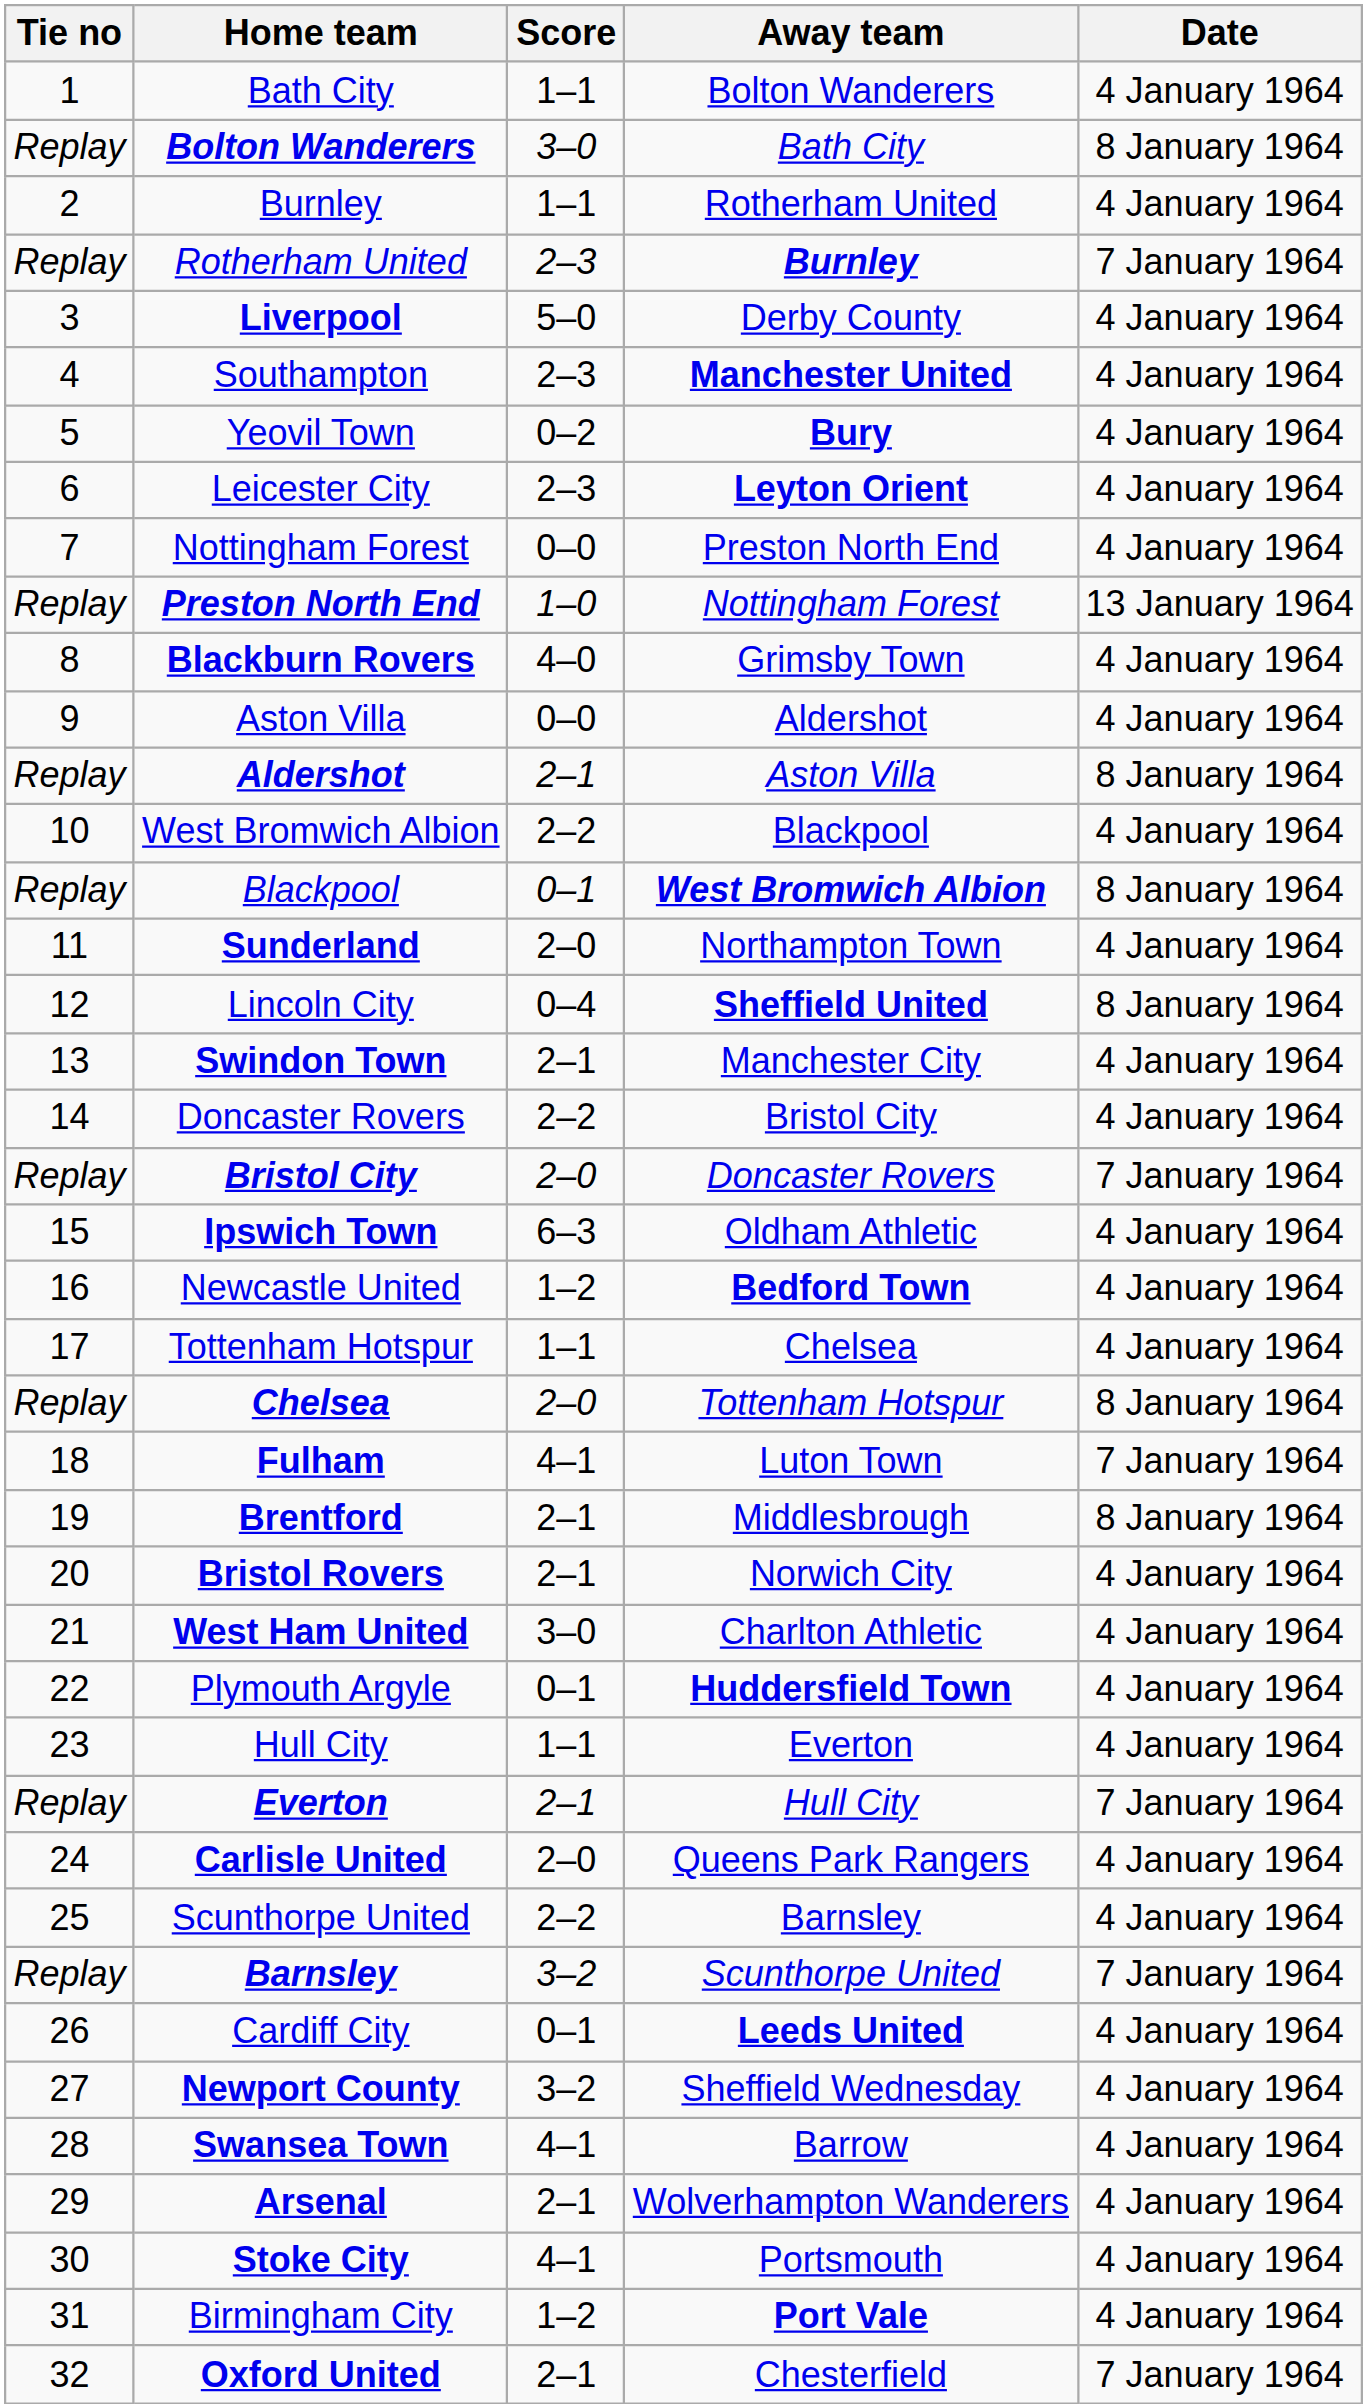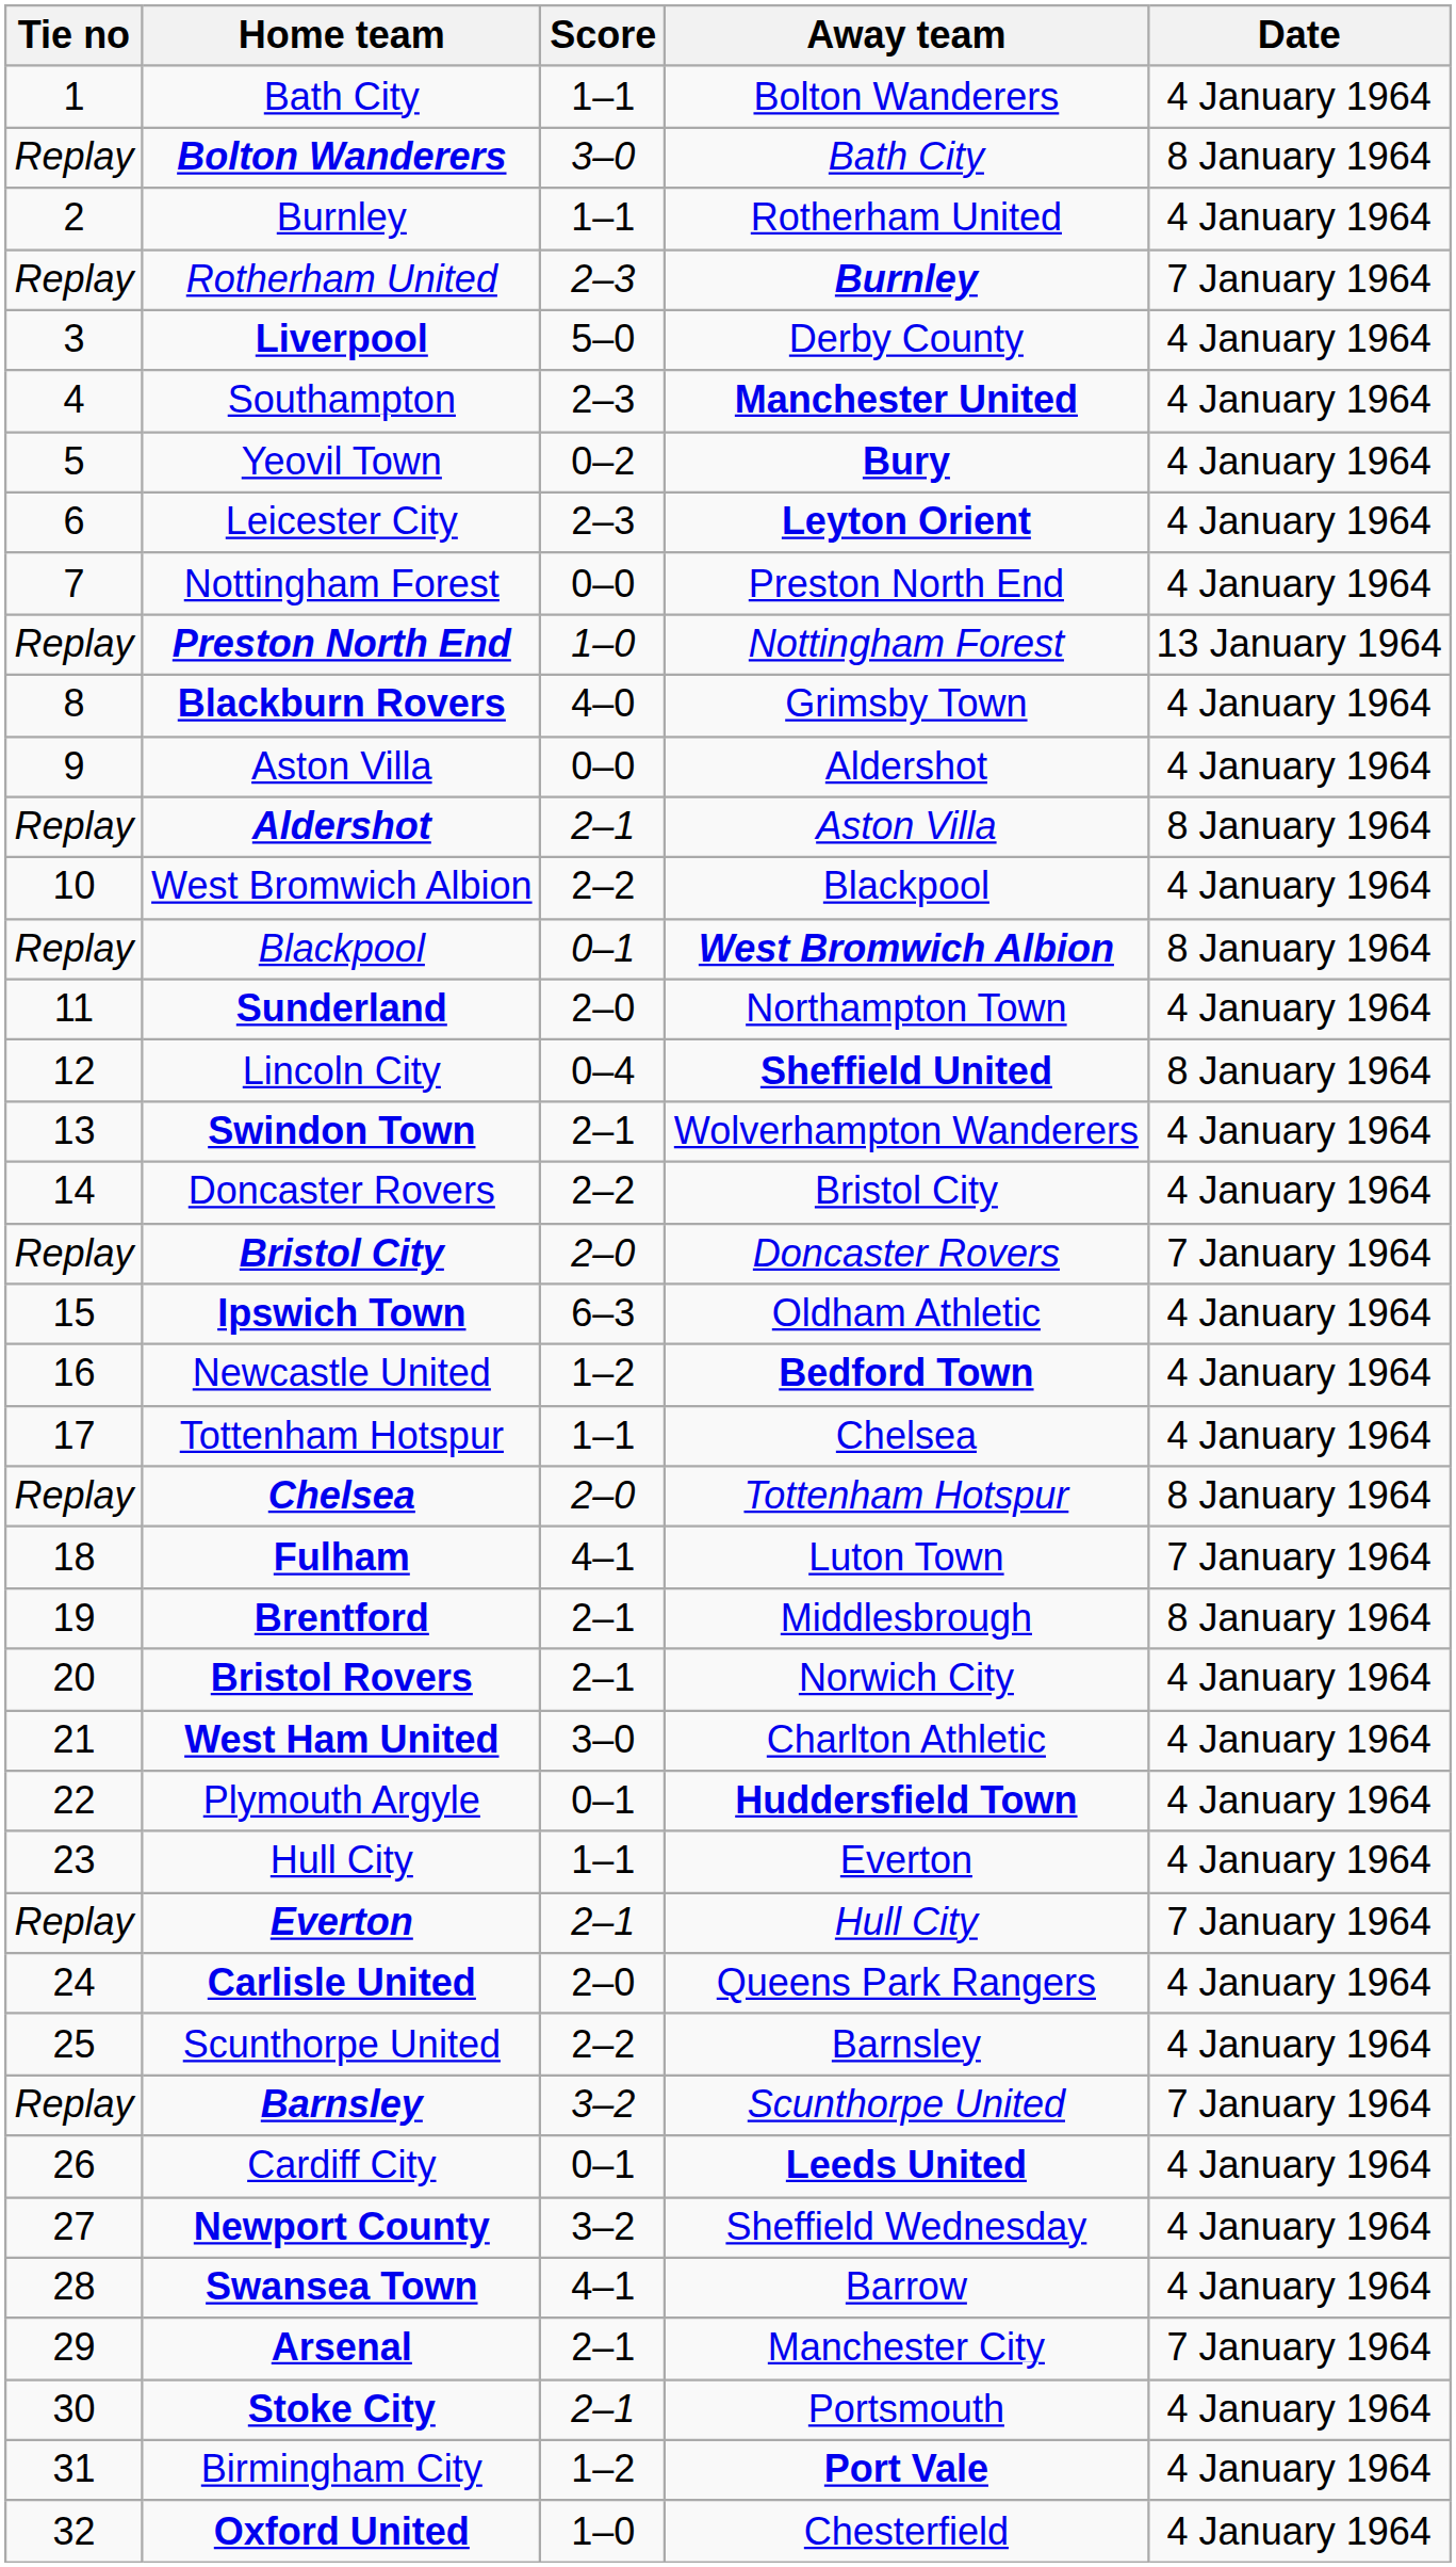 <table class="wikitable" style="text-align: center">
 <tr>
 <th>Tie no</th>
 <th>Home team</th>
 <th>Score</th>
 <th>Away team</th>
 <th>Date</th>
 </tr>
 <tr>
 <td>1</td>
 <td><a href='#'>Bath City</a></td>
 <td>1–1</td>
 <td><a href='#'>Bolton Wanderers</a></td>
 <td>4 January 1964</td>
 </tr>
 <tr>
 <td><em>Replay</em></td>
 <td><strong><em><a href='#'>Bolton Wanderers</a></em></strong></td>
 <td><em>3–0</em></td>
 <td><em><a href='#'>Bath City</a></em></td>
 <td>8 January 1964</td>
 </tr>
 <tr>
 <td>2</td>
 <td><a href='#'>Burnley</a></td>
 <td>1–1</td>
 <td><a href='#'>Rotherham United</a></td>
 <td>4 January 1964</td>
 </tr>
 <tr>
 <td><em>Replay</em></td>
 <td><em><a href='#'>Rotherham United</a></em></td>
 <td><em>2–3</em></td>
 <td><strong><em><a href='#'>Burnley</a></em></strong></td>
 <td>7 January 1964</td>
 </tr>
 <tr>
 <td>3</td>
 <td><strong><a href='#'>Liverpool</a></strong></td>
 <td>5–0</td>
 <td><a href='#'>Derby County</a></td>
 <td>4 January 1964</td>
 </tr>
 <tr>
 <td>4</td>
 <td><a href='#'>Southampton</a></td>
 <td>2–3</td>
 <td><strong><a href='#'>Manchester United</a></strong></td>
 <td>4 January 1964</td>
 </tr>
 <tr>
 <td>5</td>
 <td><a href='#'>Yeovil Town</a></td>
 <td>0–2</td>
 <td><strong><a href='#'>Bury</a></strong></td>
 <td>4 January 1964</td>
 </tr>
 <tr>
 <td>6</td>
 <td><a href='#'>Leicester City</a></td>
 <td>2–3</td>
 <td><strong><a href='#'>Leyton Orient</a></strong></td>
 <td>4 January 1964</td>
 </tr>
 <tr>
 <td>7</td>
 <td><a href='#'>Nottingham Forest</a></td>
 <td>0–0</td>
 <td><a href='#'>Preston North End</a></td>
 <td>4 January 1964</td>
 </tr>
 <tr>
 <td><em>Replay</em></td>
 <td><strong><em><a href='#'>Preston North End</a></em></strong></td>
 <td><em>1–0</em></td>
 <td><em><a href='#'>Nottingham Forest</a></em></td>
 <td>13 January 1964</td>
 </tr>
 <tr>
 <td>8</td>
 <td><strong><a href='#'>Blackburn Rovers</a></strong></td>
 <td>4–0</td>
 <td><a href='#'>Grimsby Town</a></td>
 <td>4 January 1964</td>
 </tr>
 <tr>
 <td>9</td>
 <td><a href='#'>Aston Villa</a></td>
 <td>0–0</td>
 <td><a href='#'>Aldershot</a></td>
 <td>4 January 1964</td>
 </tr>
 <tr>
 <td><em>Replay</em></td>
 <td><strong><em><a href='#'>Aldershot</a></em></strong></td>
 <td><em>2–1</em></td>
 <td><em><a href='#'>Aston Villa</a></em></td>
 <td>8 January 1964</td>
 </tr>
 <tr>
 <td>10</td>
 <td><a href='#'>West Bromwich Albion</a></td>
 <td>2–2</td>
 <td><a href='#'>Blackpool</a></td>
 <td>4 January 1964</td>
 </tr>
 <tr>
 <td><em>Replay</em></td>
 <td><em><a href='#'>Blackpool</a></em></td>
 <td><em>0–1</em></td>
 <td><strong><em><a href='#'>West Bromwich Albion</a></em></strong></td>
 <td>8 January 1964</td>
 </tr>
 <tr>
 <td>11</td>
 <td><strong><a href='#'>Sunderland</a></strong></td>
 <td>2–0</td>
 <td><a href='#'>Northampton Town</a></td>
 <td>4 January 1964</td>
 </tr>
 <tr>
 <td>12</td>
 <td><a href='#'>Lincoln City</a></td>
 <td>0–4</td>
 <td><strong><a href='#'>Sheffield United</a></strong></td>
 <td>8 January 1964</td>
 </tr>
 <tr>
 <td>13</td>
 <td><strong><a href='#'>Swindon Town</a></strong></td>
 <td>2–1</td>
-<td><a href='#'>Manchester City</a></td>
+<td><a href='#'>Wolverhampton Wanderers</a></td>
 <td>4 January 1964</td>
 </tr>
 <tr>
 <td>14</td>
 <td><a href='#'>Doncaster Rovers</a></td>
 <td>2–2</td>
 <td><a href='#'>Bristol City</a></td>
 <td>4 January 1964</td>
 </tr>
 <tr>
 <td><em>Replay</em></td>
 <td><strong><em><a href='#'>Bristol City</a></em></strong></td>
 <td><em>2–0</em></td>
 <td><em><a href='#'>Doncaster Rovers</a></em></td>
 <td>7 January 1964</td>
 </tr>
 <tr>
 <td>15</td>
 <td><strong><a href='#'>Ipswich Town</a></strong></td>
 <td>6–3</td>
 <td><a href='#'>Oldham Athletic</a></td>
 <td>4 January 1964</td>
 </tr>
 <tr>
 <td>16</td>
 <td><a href='#'>Newcastle United</a></td>
 <td>1–2</td>
 <td><strong><a href='#'>Bedford Town</a></strong></td>
 <td>4 January 1964</td>
 </tr>
 <tr>
 <td>17</td>
 <td><a href='#'>Tottenham Hotspur</a></td>
 <td>1–1</td>
 <td><a href='#'>Chelsea</a></td>
 <td>4 January 1964</td>
 </tr>
 <tr>
 <td><em>Replay</em></td>
 <td><strong><em><a href='#'>Chelsea</a></em></strong></td>
 <td><em>2–0</em></td>
 <td><em><a href='#'>Tottenham Hotspur</a></em></td>
 <td>8 January 1964</td>
 </tr>
 <tr>
 <td>18</td>
 <td><strong><a href='#'>Fulham</a></strong></td>
 <td>4–1</td>
 <td><a href='#'>Luton Town</a></td>
 <td>7 January 1964</td>
 </tr>
 <tr>
 <td>19</td>
 <td><strong><a href='#'>Brentford</a></strong></td>
 <td>2–1</td>
 <td><a href='#'>Middlesbrough</a></td>
 <td>8 January 1964</td>
 </tr>
 <tr>
 <td>20</td>
 <td><strong><a href='#'>Bristol Rovers</a></strong></td>
 <td>2–1</td>
 <td><a href='#'>Norwich City</a></td>
 <td>4 January 1964</td>
 </tr>
 <tr>
 <td>21</td>
 <td><strong><a href='#'>West Ham United</a></strong></td>
 <td>3–0</td>
 <td><a href='#'>Charlton Athletic</a></td>
 <td>4 January 1964</td>
 </tr>
 <tr>
 <td>22</td>
 <td><a href='#'>Plymouth Argyle</a></td>
 <td>0–1</td>
 <td><strong><a href='#'>Huddersfield Town</a></strong></td>
 <td>4 January 1964</td>
 </tr>
 <tr>
 <td>23</td>
 <td><a href='#'>Hull City</a></td>
 <td>1–1</td>
 <td><a href='#'>Everton</a></td>
 <td>4 January 1964</td>
 </tr>
 <tr>
 <td><em>Replay</em></td>
 <td><strong><em><a href='#'>Everton</a></em></strong></td>
 <td><em>2–1</em></td>
 <td><em><a href='#'>Hull City</a></em></td>
 <td>7 January 1964</td>
 </tr>
 <tr>
 <td>24</td>
 <td><strong><a href='#'>Carlisle United</a></strong></td>
 <td>2–0</td>
 <td><a href='#'>Queens Park Rangers</a></td>
 <td>4 January 1964</td>
 </tr>
 <tr>
 <td>25</td>
 <td><a href='#'>Scunthorpe United</a></td>
 <td>2–2</td>
 <td><a href='#'>Barnsley</a></td>
 <td>4 January 1964</td>
 </tr>
 <tr>
 <td><em>Replay</em></td>
 <td><strong><em><a href='#'>Barnsley</a></em></strong></td>
 <td><em>3–2</em></td>
 <td><em><a href='#'>Scunthorpe United</a></em></td>
 <td>7 January 1964</td>
 </tr>
 <tr>
 <td>26</td>
 <td><a href='#'>Cardiff City</a></td>
 <td>0–1</td>
 <td><strong><a href='#'>Leeds United</a></strong></td>
 <td>4 January 1964</td>
 </tr>
 <tr>
 <td>27</td>
 <td><strong><a href='#'>Newport County</a></strong></td>
 <td>3–2</td>
 <td><a href='#'>Sheffield Wednesday</a></td>
 <td>4 January 1964</td>
 </tr>
 <tr>
 <td>28</td>
 <td><strong><a href='#'>Swansea Town</a></strong></td>
 <td>4–1</td>
 <td><a href='#'>Barrow</a></td>
 <td>4 January 1964</td>
 </tr>
 <tr>
 <td>29</td>
 <td><strong><a href='#'>Arsenal</a></strong></td>
 <td>2–1</td>
-<td><a href='#'>Wolverhampton Wanderers</a></td>
-<td>4 January 1964</td>
+<td><a href='#'>Manchester City</a></td>
+<td>7 January 1964</td>
 </tr>
 <tr>
 <td>30</td>
 <td><strong><a href='#'>Stoke City</a></strong></td>
-<td>4–1</td>
+<td><em>2–1</em></td>
 <td><a href='#'>Portsmouth</a></td>
 <td>4 January 1964</td>
 </tr>
 <tr>
 <td>31</td>
 <td><a href='#'>Birmingham City</a></td>
 <td>1–2</td>
 <td><strong><a href='#'>Port Vale</a></strong></td>
 <td>4 January 1964</td>
 </tr>
 <tr>
 <td>32</td>
 <td><strong><a href='#'>Oxford United</a></strong></td>
-<td>2–1</td>
+<td>1–0</td>
 <td><a href='#'>Chesterfield</a></td>
-<td>7 January 1964</td>
+<td>4 January 1964</td>
 </tr>
 </table>
